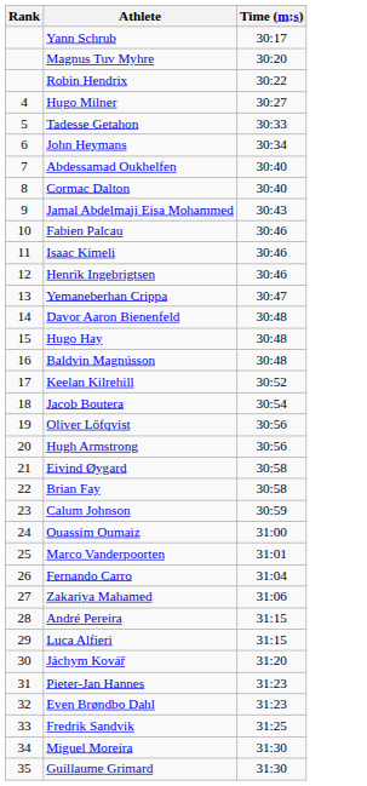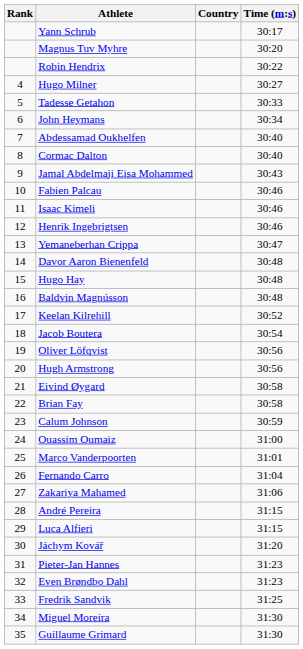 <table class="wikitable sortable" style="text-align:center">
 <tr>
 <th>Rank</th>
 <th>Athlete</th>
+<th>Country</th>
 <th>Time (<a href='#'>m</a>:<a href='#'>s</a>)</th>
 </tr>
 <tr>
 <td></td>
 <td align=left><a href='#'>Yann Schrub</a></td>
+<td align=left></td>
 <td>30:17</td>
 </tr>
 <tr>
 <td></td>
 <td align=left><a href='#'>Magnus Tuv Myhre</a></td>
+<td align=left></td>
 <td>30:20</td>
 </tr>
 <tr>
 <td></td>
 <td align=left><a href='#'>Robin Hendrix</a></td>
+<td align=left></td>
 <td>30:22</td>
 </tr>
 <tr>
 <td>4</td>
 <td align=left><a href='#'>Hugo Milner</a></td>
+<td align=left></td>
 <td>30:27</td>
 </tr>
 <tr>
 <td>5</td>
 <td align=left><a href='#'>Tadesse Getahon</a></td>
+<td align=left></td>
 <td>30:33</td>
 </tr>
 <tr>
 <td>6</td>
 <td align=left><a href='#'>John Heymans</a></td>
+<td align=left></td>
 <td>30:34</td>
 </tr>
 <tr>
 <td>7</td>
 <td align=left><a href='#'>Abdessamad Oukhelfen</a></td>
+<td align=left></td>
 <td>30:40</td>
 </tr>
 <tr>
 <td>8</td>
 <td align=left><a href='#'>Cormac Dalton</a></td>
+<td align=left></td>
 <td>30:40</td>
 </tr>
 <tr>
 <td>9</td>
 <td align=left><a href='#'>Jamal Abdelmaji Eisa Mohammed</a></td>
+<td align=left></td>
 <td>30:43</td>
 </tr>
 <tr>
 <td>10</td>
 <td align=left><a href='#'>Fabien Palcau</a></td>
+<td align=left></td>
 <td>30:46</td>
 </tr>
 <tr>
 <td>11</td>
 <td align=left><a href='#'>Isaac Kimeli</a></td>
+<td align=left></td>
 <td>30:46</td>
 </tr>
 <tr>
 <td>12</td>
 <td align=left><a href='#'>Henrik Ingebrigtsen</a></td>
+<td align=left></td>
 <td>30:46</td>
 </tr>
 <tr>
 <td>13</td>
 <td align=left><a href='#'>Yemaneberhan Crippa</a></td>
+<td align=left></td>
 <td>30:47</td>
 </tr>
 <tr>
 <td>14</td>
 <td align=left><a href='#'>Davor Aaron Bienenfeld</a></td>
+<td align=left></td>
 <td>30:48</td>
 </tr>
 <tr>
 <td>15</td>
 <td align=left><a href='#'>Hugo Hay</a></td>
+<td align=left></td>
 <td>30:48</td>
 </tr>
 <tr>
 <td>16</td>
 <td align=left><a href='#'>Baldvin Magnússon</a></td>
+<td align=left></td>
 <td>30:48</td>
 </tr>
 <tr>
 <td>17</td>
 <td align=left><a href='#'>Keelan Kilrehill</a></td>
+<td align=left></td>
 <td>30:52</td>
 </tr>
 <tr>
 <td>18</td>
 <td align=left><a href='#'>Jacob Boutera</a></td>
+<td align=left></td>
 <td>30:54</td>
 </tr>
 <tr>
 <td>19</td>
 <td align=left><a href='#'>Oliver Löfqvist</a></td>
+<td align=left></td>
 <td>30:56</td>
 </tr>
 <tr>
 <td>20</td>
 <td align=left><a href='#'>Hugh Armstrong</a></td>
+<td align=left></td>
 <td>30:56</td>
 </tr>
 <tr>
 <td>21</td>
 <td align=left><a href='#'>Eivind Øygard</a></td>
+<td align=left></td>
 <td>30:58</td>
 </tr>
 <tr>
 <td>22</td>
 <td align=left><a href='#'>Brian Fay</a></td>
+<td align=left></td>
 <td>30:58</td>
 </tr>
 <tr>
 <td>23</td>
 <td align=left><a href='#'>Calum Johnson</a></td>
+<td align=left></td>
 <td>30:59</td>
 </tr>
 <tr>
 <td>24</td>
 <td align=left><a href='#'>Ouassim Oumaiz</a></td>
+<td align=left></td>
 <td>31:00</td>
 </tr>
 <tr>
 <td>25</td>
 <td align=left><a href='#'>Marco Vanderpoorten</a></td>
+<td align=left></td>
 <td>31:01</td>
 </tr>
 <tr>
 <td>26</td>
 <td align=left><a href='#'>Fernando Carro</a></td>
+<td align=left></td>
 <td>31:04</td>
 </tr>
 <tr>
 <td>27</td>
 <td align=left><a href='#'>Zakariya Mahamed</a></td>
+<td align=left></td>
 <td>31:06</td>
 </tr>
 <tr>
 <td>28</td>
 <td align=left><a href='#'>André Pereira</a></td>
+<td align=left></td>
 <td>31:15</td>
 </tr>
 <tr>
 <td>29</td>
 <td align=left><a href='#'>Luca Alfieri</a></td>
+<td align=left></td>
 <td>31:15</td>
 </tr>
 <tr>
 <td>30</td>
 <td align=left><a href='#'>Jáchym Kovář</a></td>
+<td align=left></td>
 <td>31:20</td>
 </tr>
 <tr>
 <td>31</td>
 <td align=left><a href='#'>Pieter-Jan Hannes</a></td>
+<td align=left></td>
 <td>31:23</td>
 </tr>
 <tr>
 <td>32</td>
 <td align=left><a href='#'>Even Brøndbo Dahl</a></td>
+<td align=left></td>
 <td>31:23</td>
 </tr>
 <tr>
 <td>33</td>
 <td align=left><a href='#'>Fredrik Sandvik</a></td>
+<td align=left></td>
 <td>31:25</td>
 </tr>
 <tr>
 <td>34</td>
 <td align=left><a href='#'>Miguel Moreira</a></td>
+<td align=left></td>
 <td>31:30</td>
 </tr>
 <tr>
 <td>35</td>
 <td align=left><a href='#'>Guillaume Grimard</a></td>
+<td align=left></td>
 <td>31:30</td>
 </tr>
 </table>
